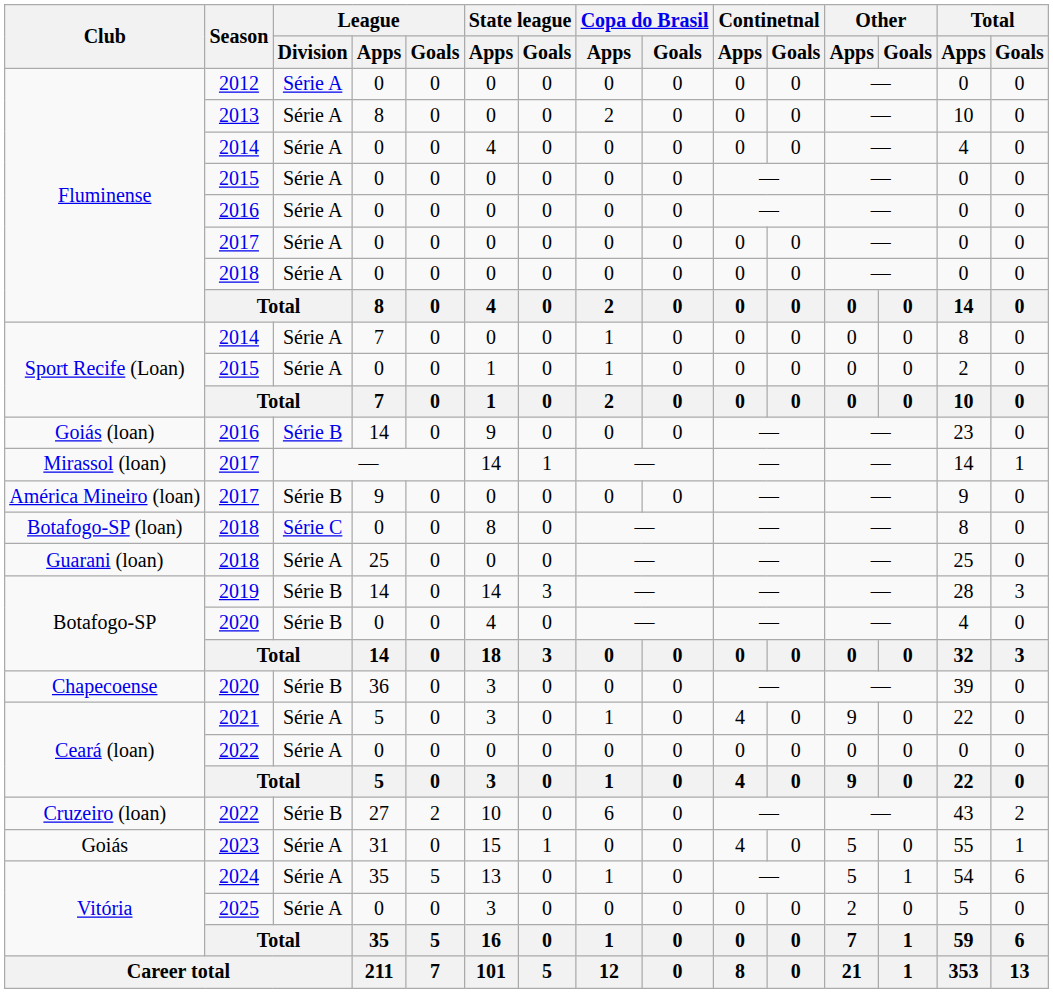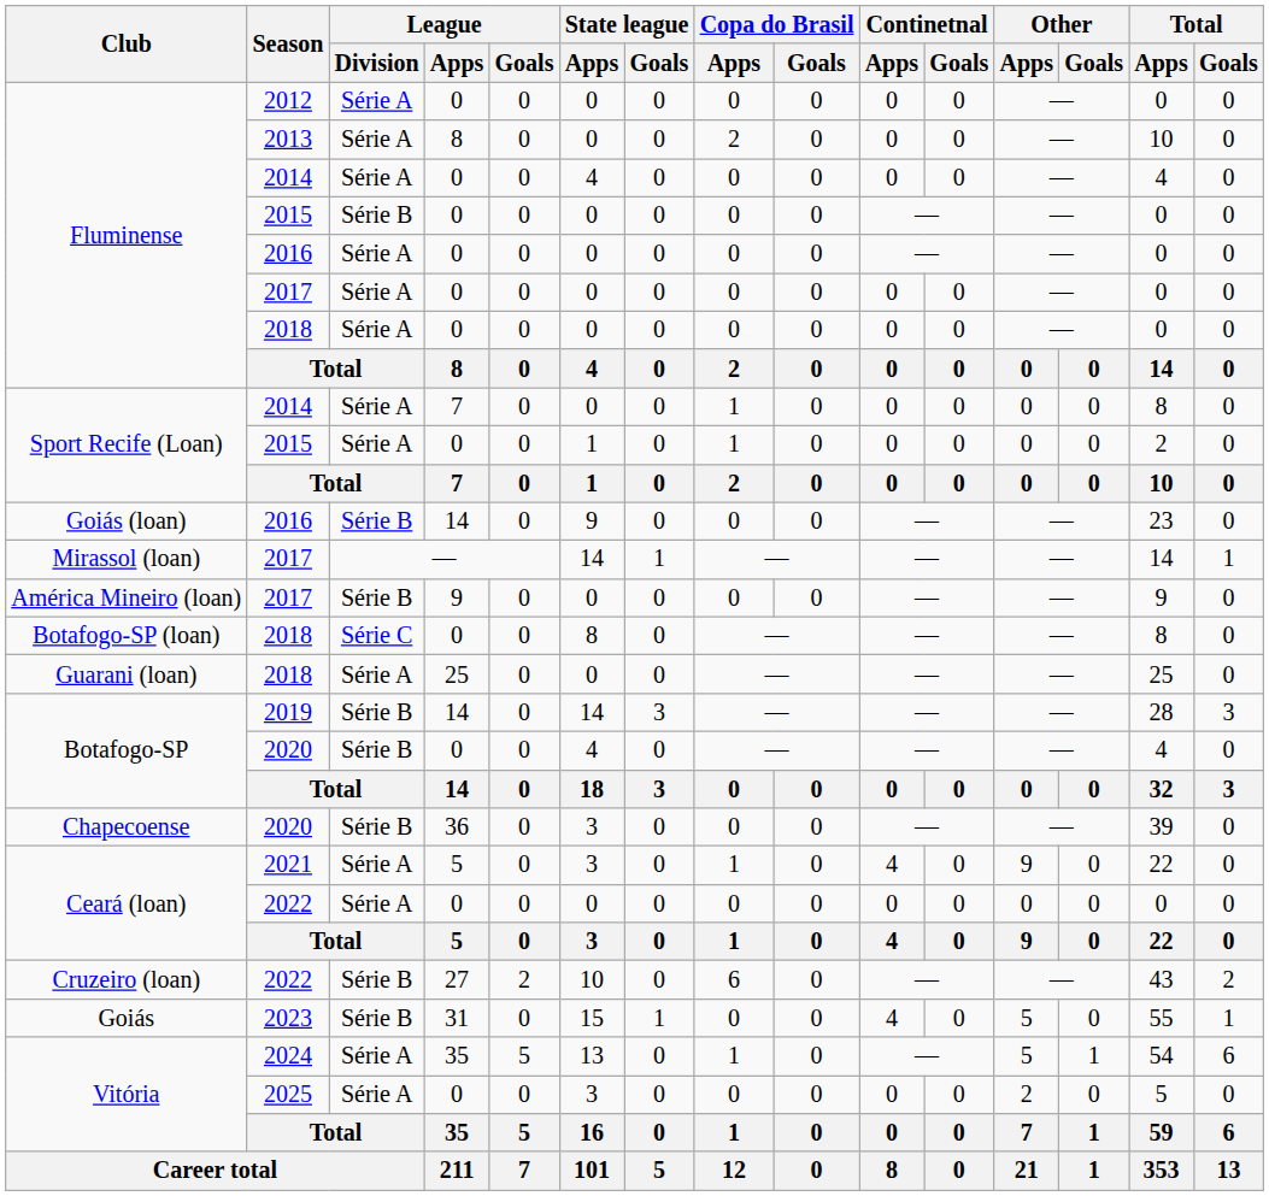 <table class="wikitable" style="text-align:center">
 <tr>
 <th rowspan="2">Club</th>
 <th rowspan="2">Season</th>
 <th colspan="3">League</th>
 <th colspan="2">State league</th>
 <th colspan="2"><a href='#'>Copa do Brasil</a></th>
 <th colspan="2">Continetnal</th>
 <th colspan="2">Other</th>
 <th colspan="2">Total</th>
 </tr>
 <tr>
 <th>Division</th>
 <th>Apps</th>
 <th>Goals</th>
 <th>Apps</th>
 <th>Goals</th>
 <th>Apps</th>
 <th>Goals</th>
 <th>Apps</th>
 <th>Goals</th>
 <th>Apps</th>
 <th>Goals</th>
 <th>Apps</th>
 <th>Goals</th>
 </tr>
 <tr>
 <td rowspan="8"><a href='#'>Fluminense</a></td>
 <td><a href='#'>2012</a></td>
 <td><a href='#'>Série A</a></td>
 <td>0</td>
 <td>0</td>
 <td>0</td>
 <td>0</td>
 <td>0</td>
 <td>0</td>
 <td>0</td>
 <td>0</td>
 <td colspan="2">—</td>
 <td>0</td>
 <td>0</td>
 </tr>
 <tr>
 <td><a href='#'>2013</a></td>
 <td>Série A</td>
 <td>8</td>
 <td>0</td>
 <td>0</td>
 <td>0</td>
 <td>2</td>
 <td>0</td>
 <td>0</td>
 <td>0</td>
 <td colspan="2">—</td>
 <td>10</td>
 <td>0</td>
 </tr>
 <tr>
 <td><a href='#'>2014</a></td>
 <td>Série A</td>
 <td>0</td>
 <td>0</td>
 <td>4</td>
 <td>0</td>
 <td>0</td>
 <td>0</td>
 <td>0</td>
 <td>0</td>
 <td colspan="2">—</td>
 <td>4</td>
 <td>0</td>
 </tr>
 <tr>
 <td><a href='#'>2015</a></td>
-<td>Série A</td>
+<td>Série B</td>
 <td>0</td>
 <td>0</td>
 <td>0</td>
 <td>0</td>
 <td>0</td>
 <td>0</td>
 <td colspan="2">—</td>
 <td colspan="2">—</td>
 <td>0</td>
 <td>0</td>
 </tr>
 <tr>
 <td><a href='#'>2016</a></td>
 <td>Série A</td>
 <td>0</td>
 <td>0</td>
 <td>0</td>
 <td>0</td>
 <td>0</td>
 <td>0</td>
 <td colspan="2">—</td>
 <td colspan="2">—</td>
 <td>0</td>
 <td>0</td>
 </tr>
 <tr>
 <td><a href='#'>2017</a></td>
 <td>Série A</td>
 <td>0</td>
 <td>0</td>
 <td>0</td>
 <td>0</td>
 <td>0</td>
 <td>0</td>
 <td>0</td>
 <td>0</td>
 <td colspan="2">—</td>
 <td>0</td>
 <td>0</td>
 </tr>
 <tr>
 <td><a href='#'>2018</a></td>
 <td>Série A</td>
 <td>0</td>
 <td>0</td>
 <td>0</td>
 <td>0</td>
 <td>0</td>
 <td>0</td>
 <td>0</td>
 <td>0</td>
 <td colspan="2">—</td>
 <td>0</td>
 <td>0</td>
 </tr>
 <tr>
 <th colspan="2">Total</th>
 <th>8</th>
 <th>0</th>
 <th>4</th>
 <th>0</th>
 <th>2</th>
 <th>0</th>
 <th>0</th>
 <th>0</th>
 <th>0</th>
 <th>0</th>
 <th>14</th>
 <th>0</th>
 </tr>
 <tr>
 <td rowspan="3"><a href='#'>Sport Recife</a> (Loan)</td>
 <td><a href='#'>2014</a></td>
 <td>Série A</td>
 <td>7</td>
 <td>0</td>
 <td>0</td>
 <td>0</td>
 <td>1</td>
 <td>0</td>
 <td>0</td>
 <td>0</td>
 <td>0</td>
 <td>0</td>
 <td>8</td>
 <td>0</td>
 </tr>
 <tr>
 <td><a href='#'>2015</a></td>
 <td>Série A</td>
 <td>0</td>
 <td>0</td>
 <td>1</td>
 <td>0</td>
 <td>1</td>
 <td>0</td>
 <td>0</td>
 <td>0</td>
 <td>0</td>
 <td>0</td>
 <td>2</td>
 <td>0</td>
 </tr>
 <tr>
 <th colspan="2">Total</th>
 <th>7</th>
 <th>0</th>
 <th>1</th>
 <th>0</th>
 <th>2</th>
 <th>0</th>
 <th>0</th>
 <th>0</th>
 <th>0</th>
 <th>0</th>
 <th>10</th>
 <th>0</th>
 </tr>
 <tr>
 <td><a href='#'>Goiás</a> (loan)</td>
 <td><a href='#'>2016</a></td>
 <td><a href='#'>Série B</a></td>
 <td>14</td>
 <td>0</td>
 <td>9</td>
 <td>0</td>
 <td>0</td>
 <td>0</td>
 <td colspan="2">—</td>
 <td colspan="2">—</td>
 <td>23</td>
 <td>0</td>
 </tr>
 <tr>
 <td><a href='#'>Mirassol</a> (loan)</td>
 <td><a href='#'>2017</a></td>
 <td colspan="3">—</td>
 <td>14</td>
 <td>1</td>
 <td colspan="2">—</td>
 <td colspan="2">—</td>
 <td colspan="2">—</td>
 <td>14</td>
 <td>1</td>
 </tr>
 <tr>
 <td><a href='#'>América Mineiro</a> (loan)</td>
 <td><a href='#'>2017</a></td>
 <td>Série B</td>
 <td>9</td>
 <td>0</td>
 <td>0</td>
 <td>0</td>
 <td>0</td>
 <td>0</td>
 <td colspan="2">—</td>
 <td colspan="2">—</td>
 <td>9</td>
 <td>0</td>
 </tr>
 <tr>
 <td><a href='#'>Botafogo-SP</a> (loan)</td>
 <td><a href='#'>2018</a></td>
 <td><a href='#'>Série C</a></td>
 <td>0</td>
 <td>0</td>
 <td>8</td>
 <td>0</td>
 <td colspan="2">—</td>
 <td colspan="2">—</td>
 <td colspan="2">—</td>
 <td>8</td>
 <td>0</td>
 </tr>
 <tr>
 <td><a href='#'>Guarani</a> (loan)</td>
 <td><a href='#'>2018</a></td>
 <td>Série A</td>
 <td>25</td>
 <td>0</td>
 <td>0</td>
 <td>0</td>
 <td colspan="2">—</td>
 <td colspan="2">—</td>
 <td colspan="2">—</td>
 <td>25</td>
 <td>0</td>
 </tr>
 <tr>
 <td rowspan="3">Botafogo-SP</td>
 <td><a href='#'>2019</a></td>
 <td>Série B</td>
 <td>14</td>
 <td>0</td>
 <td>14</td>
 <td>3</td>
 <td colspan="2">—</td>
 <td colspan="2">—</td>
 <td colspan="2">—</td>
 <td>28</td>
 <td>3</td>
 </tr>
 <tr>
 <td><a href='#'>2020</a></td>
 <td>Série B</td>
 <td>0</td>
 <td>0</td>
 <td>4</td>
 <td>0</td>
 <td colspan="2">—</td>
 <td colspan="2">—</td>
 <td colspan="2">—</td>
 <td>4</td>
 <td>0</td>
 </tr>
 <tr>
 <th colspan="2">Total</th>
 <th>14</th>
 <th>0</th>
 <th>18</th>
 <th>3</th>
 <th>0</th>
 <th>0</th>
 <th>0</th>
 <th>0</th>
 <th>0</th>
 <th>0</th>
 <th>32</th>
 <th>3</th>
 </tr>
 <tr>
 <td><a href='#'>Chapecoense</a></td>
 <td><a href='#'>2020</a></td>
 <td>Série B</td>
 <td>36</td>
 <td>0</td>
 <td>3</td>
 <td>0</td>
 <td>0</td>
 <td>0</td>
 <td colspan="2">—</td>
 <td colspan="2">—</td>
 <td>39</td>
 <td>0</td>
 </tr>
 <tr>
 <td rowspan="3"><a href='#'>Ceará</a> (loan)</td>
 <td><a href='#'>2021</a></td>
 <td>Série A</td>
 <td>5</td>
 <td>0</td>
 <td>3</td>
 <td>0</td>
 <td>1</td>
 <td>0</td>
 <td>4</td>
 <td>0</td>
 <td>9</td>
 <td>0</td>
 <td>22</td>
 <td>0</td>
 </tr>
 <tr>
 <td><a href='#'>2022</a></td>
 <td>Série A</td>
 <td>0</td>
 <td>0</td>
 <td>0</td>
 <td>0</td>
 <td>0</td>
 <td>0</td>
 <td>0</td>
 <td>0</td>
 <td>0</td>
 <td>0</td>
 <td>0</td>
 <td>0</td>
 </tr>
 <tr>
 <th colspan="2">Total</th>
 <th>5</th>
 <th>0</th>
 <th>3</th>
 <th>0</th>
 <th>1</th>
 <th>0</th>
 <th>4</th>
 <th>0</th>
 <th>9</th>
 <th>0</th>
 <th>22</th>
 <th>0</th>
 </tr>
 <tr>
 <td><a href='#'>Cruzeiro</a> (loan)</td>
 <td><a href='#'>2022</a></td>
 <td>Série B</td>
 <td>27</td>
 <td>2</td>
 <td>10</td>
 <td>0</td>
 <td>6</td>
 <td>0</td>
 <td colspan="2">—</td>
 <td colspan="2">—</td>
 <td>43</td>
 <td>2</td>
 </tr>
 <tr>
 <td>Goiás</td>
 <td><a href='#'>2023</a></td>
-<td>Série A</td>
+<td>Série B</td>
 <td>31</td>
 <td>0</td>
 <td>15</td>
 <td>1</td>
 <td>0</td>
 <td>0</td>
 <td>4</td>
 <td>0</td>
 <td>5</td>
 <td>0</td>
 <td>55</td>
 <td>1</td>
 </tr>
 <tr>
 <td rowspan="3"><a href='#'>Vitória</a></td>
 <td><a href='#'>2024</a></td>
 <td>Série A</td>
 <td>35</td>
 <td>5</td>
 <td>13</td>
 <td>0</td>
 <td>1</td>
 <td>0</td>
 <td colspan="2">—</td>
 <td>5</td>
 <td>1</td>
 <td>54</td>
 <td>6</td>
 </tr>
 <tr>
 <td><a href='#'>2025</a></td>
 <td>Série A</td>
 <td>0</td>
 <td>0</td>
 <td>3</td>
 <td>0</td>
 <td>0</td>
 <td>0</td>
 <td>0</td>
 <td>0</td>
 <td>2</td>
 <td>0</td>
 <td>5</td>
 <td>0</td>
 </tr>
 <tr>
 <th colspan="2">Total</th>
 <th>35</th>
 <th>5</th>
 <th>16</th>
 <th>0</th>
 <th>1</th>
 <th>0</th>
 <th>0</th>
 <th>0</th>
 <th>7</th>
 <th>1</th>
 <th>59</th>
 <th>6</th>
 </tr>
 <tr>
 <th colspan="3">Career total</th>
 <th>211</th>
 <th>7</th>
 <th>101</th>
 <th>5</th>
 <th>12</th>
 <th>0</th>
 <th>8</th>
 <th>0</th>
 <th>21</th>
 <th>1</th>
 <th>353</th>
 <th>13</th>
 </tr>
 </table>
